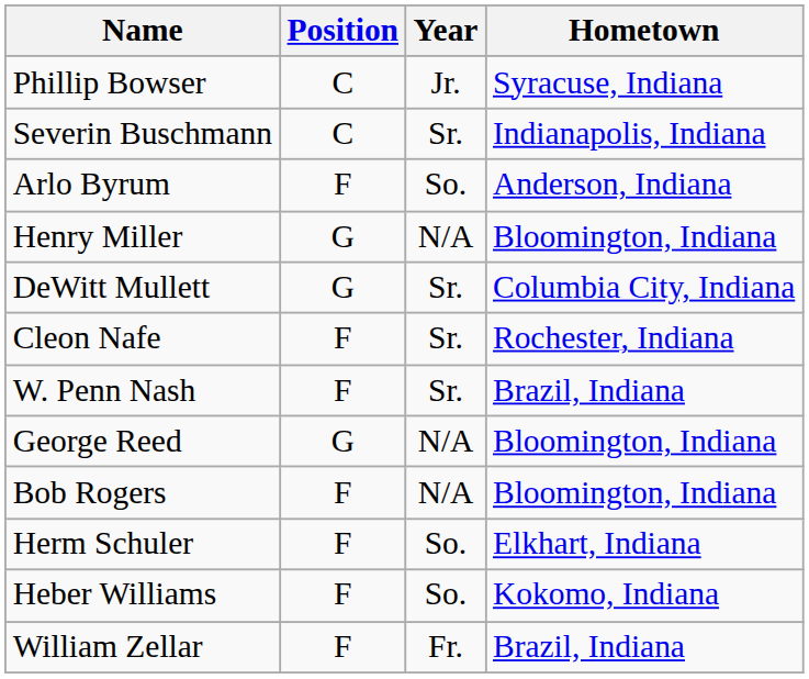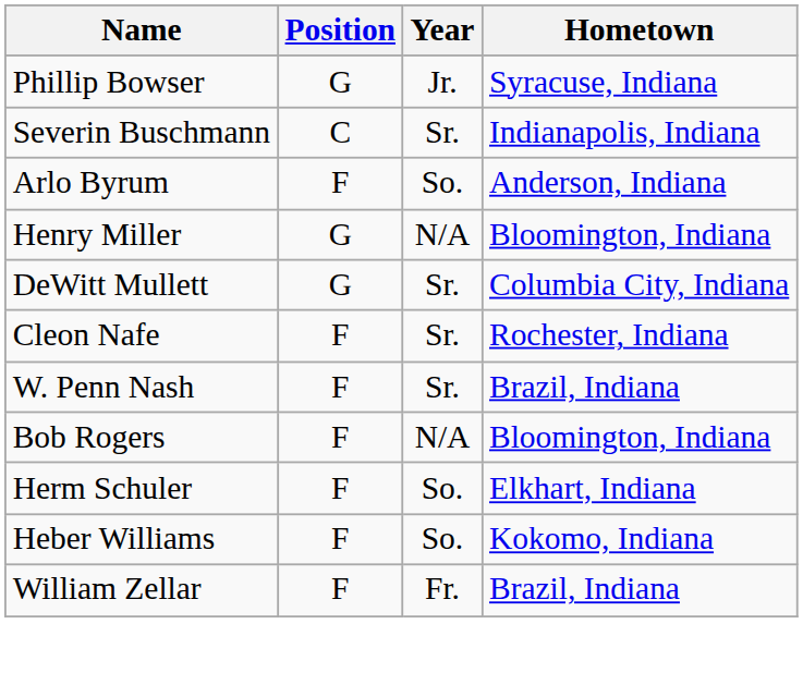 <table class="wikitable" style="text-align:center">
 <tr>
 <th>Name</th>
 <th><a href='#'>Position</a></th>
 <th>Year</th>
 <th>Hometown</th>
 </tr>
 <tr>
 <td style="text-align:left">Phillip Bowser</td>
-<td>C</td>
+<td>G</td>
 <td>Jr.</td>
 <td style="text-align:left"><a href='#'>Syracuse, Indiana</a></td>
 </tr>
 <tr>
 <td style="text-align:left">Severin Buschmann</td>
 <td>C</td>
 <td>Sr.</td>
 <td style="text-align:left"><a href='#'>Indianapolis, Indiana</a></td>
 </tr>
 <tr>
 <td style="text-align:left">Arlo Byrum</td>
 <td>F</td>
 <td>So.</td>
 <td style="text-align:left"><a href='#'>Anderson, Indiana</a></td>
 </tr>
 <tr>
 <td style="text-align:left">Henry Miller</td>
 <td>G</td>
 <td>N/A</td>
 <td style="text-align:left"><a href='#'>Bloomington, Indiana</a></td>
 </tr>
 <tr>
 <td style="text-align:left">DeWitt Mullett</td>
 <td>G</td>
 <td>Sr.</td>
 <td style="text-align:left"><a href='#'>Columbia City, Indiana</a></td>
 </tr>
 <tr>
 <td style="text-align:left">Cleon Nafe</td>
 <td>F</td>
 <td>Sr.</td>
 <td style="text-align:left"><a href='#'>Rochester, Indiana</a></td>
 </tr>
 <tr>
 <td style="text-align:left">W. Penn Nash</td>
 <td>F</td>
 <td>Sr.</td>
 <td style="text-align:left"><a href='#'>Brazil, Indiana</a></td>
 </tr>
 <tr>
-<td style="text-align:left">George Reed</td>
-<td>G</td>
-<td>N/A</td>
-<td style="text-align:left"><a href='#'>Bloomington, Indiana</a></td>
-</tr>
-<tr>
 <td style="text-align:left">Bob Rogers</td>
 <td>F</td>
 <td>N/A</td>
 <td style="text-align:left"><a href='#'>Bloomington, Indiana</a></td>
 </tr>
 <tr>
 <td style="text-align:left">Herm Schuler</td>
 <td>F</td>
 <td>So.</td>
 <td style="text-align:left"><a href='#'>Elkhart, Indiana</a></td>
 </tr>
 <tr>
 <td style="text-align:left">Heber Williams</td>
 <td>F</td>
 <td>So.</td>
 <td style="text-align:left"><a href='#'>Kokomo, Indiana</a></td>
 </tr>
 <tr>
 <td style="text-align:left">William Zellar</td>
 <td>F</td>
 <td>Fr.</td>
 <td style="text-align:left"><a href='#'>Brazil, Indiana</a></td>
 </tr>
 </table>
